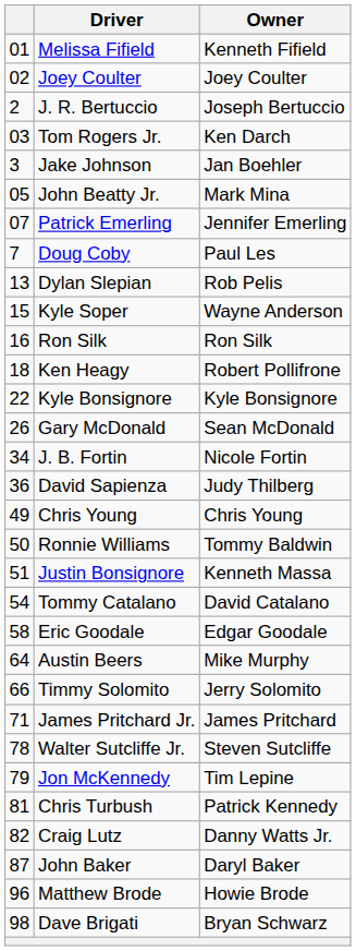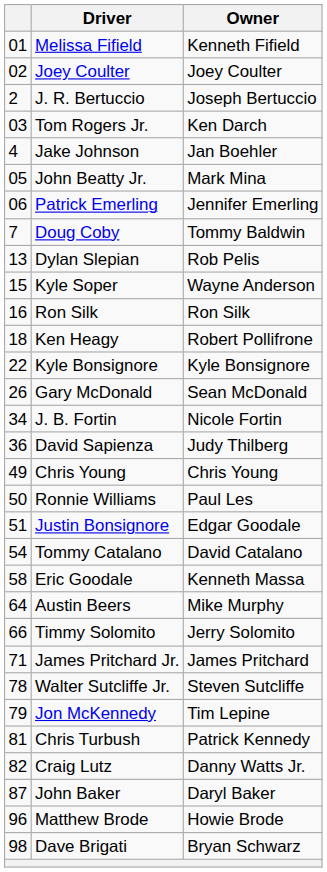 <table class="wikitable" style="font-size:95%">
 <tr>
 <th></th>
 <th>Driver</th>
 <th>Owner</th>
 </tr>
 <tr>
 <td>01</td>
 <td><a href='#'>Melissa Fifield</a></td>
 <td>Kenneth Fifield</td>
 </tr>
 <tr>
 <td>02</td>
 <td><a href='#'>Joey Coulter</a></td>
 <td>Joey Coulter</td>
 </tr>
 <tr>
 <td>2</td>
 <td>J. R. Bertuccio</td>
 <td>Joseph Bertuccio</td>
 </tr>
 <tr>
 <td>03</td>
 <td>Tom Rogers Jr.</td>
 <td>Ken Darch</td>
 </tr>
 <tr>
-<td>3</td>
+<td>4</td>
 <td>Jake Johnson</td>
 <td>Jan Boehler</td>
 </tr>
 <tr>
 <td>05</td>
 <td>John Beatty Jr.</td>
 <td>Mark Mina</td>
 </tr>
 <tr>
-<td>07</td>
+<td>06</td>
 <td><a href='#'>Patrick Emerling</a></td>
 <td>Jennifer Emerling</td>
 </tr>
 <tr>
 <td>7</td>
 <td><a href='#'>Doug Coby</a></td>
-<td>Paul Les</td>
+<td>Tommy Baldwin</td>
 </tr>
 <tr>
 <td>13</td>
 <td>Dylan Slepian</td>
 <td>Rob Pelis</td>
 </tr>
 <tr>
 <td>15</td>
 <td>Kyle Soper</td>
 <td>Wayne Anderson</td>
 </tr>
 <tr>
 <td>16</td>
 <td>Ron Silk</td>
 <td>Ron Silk</td>
 </tr>
 <tr>
 <td>18</td>
 <td>Ken Heagy</td>
 <td>Robert Pollifrone</td>
 </tr>
 <tr>
 <td>22</td>
 <td>Kyle Bonsignore</td>
 <td>Kyle Bonsignore</td>
 </tr>
 <tr>
 <td>26</td>
 <td>Gary McDonald</td>
 <td>Sean McDonald</td>
 </tr>
 <tr>
 <td>34</td>
 <td>J. B. Fortin</td>
 <td>Nicole Fortin</td>
 </tr>
 <tr>
 <td>36</td>
 <td>David Sapienza</td>
 <td>Judy Thilberg</td>
 </tr>
 <tr>
 <td>49</td>
 <td>Chris Young</td>
 <td>Chris Young</td>
 </tr>
 <tr>
 <td>50</td>
 <td>Ronnie Williams</td>
-<td>Tommy Baldwin</td>
+<td>Paul Les</td>
 </tr>
 <tr>
 <td>51</td>
 <td><a href='#'>Justin Bonsignore</a></td>
-<td>Kenneth Massa</td>
+<td>Edgar Goodale</td>
 </tr>
 <tr>
 <td>54</td>
 <td>Tommy Catalano</td>
 <td>David Catalano</td>
 </tr>
 <tr>
 <td>58</td>
 <td>Eric Goodale</td>
-<td>Edgar Goodale</td>
+<td>Kenneth Massa</td>
 </tr>
 <tr>
 <td>64</td>
 <td>Austin Beers</td>
 <td>Mike Murphy</td>
 </tr>
 <tr>
 <td>66</td>
 <td>Timmy Solomito</td>
 <td>Jerry Solomito</td>
 </tr>
 <tr>
 <td>71</td>
 <td>James Pritchard Jr.</td>
 <td>James Pritchard</td>
 </tr>
 <tr>
 <td>78</td>
 <td>Walter Sutcliffe Jr.</td>
 <td>Steven Sutcliffe</td>
 </tr>
 <tr>
 <td>79</td>
 <td><a href='#'>Jon McKennedy</a></td>
 <td>Tim Lepine</td>
 </tr>
 <tr>
 <td>81</td>
 <td>Chris Turbush</td>
 <td>Patrick Kennedy</td>
 </tr>
 <tr>
 <td>82</td>
 <td>Craig Lutz</td>
 <td>Danny Watts Jr.</td>
 </tr>
 <tr>
 <td>87</td>
 <td>John Baker</td>
 <td>Daryl Baker</td>
 </tr>
 <tr>
 <td>96</td>
 <td>Matthew Brode</td>
 <td>Howie Brode</td>
 </tr>
 <tr>
 <td>98</td>
 <td>Dave Brigati</td>
 <td>Bryan Schwarz</td>
 </tr>
 <tr>
 <th colspan="7"></th>
 </tr>
 </table>
